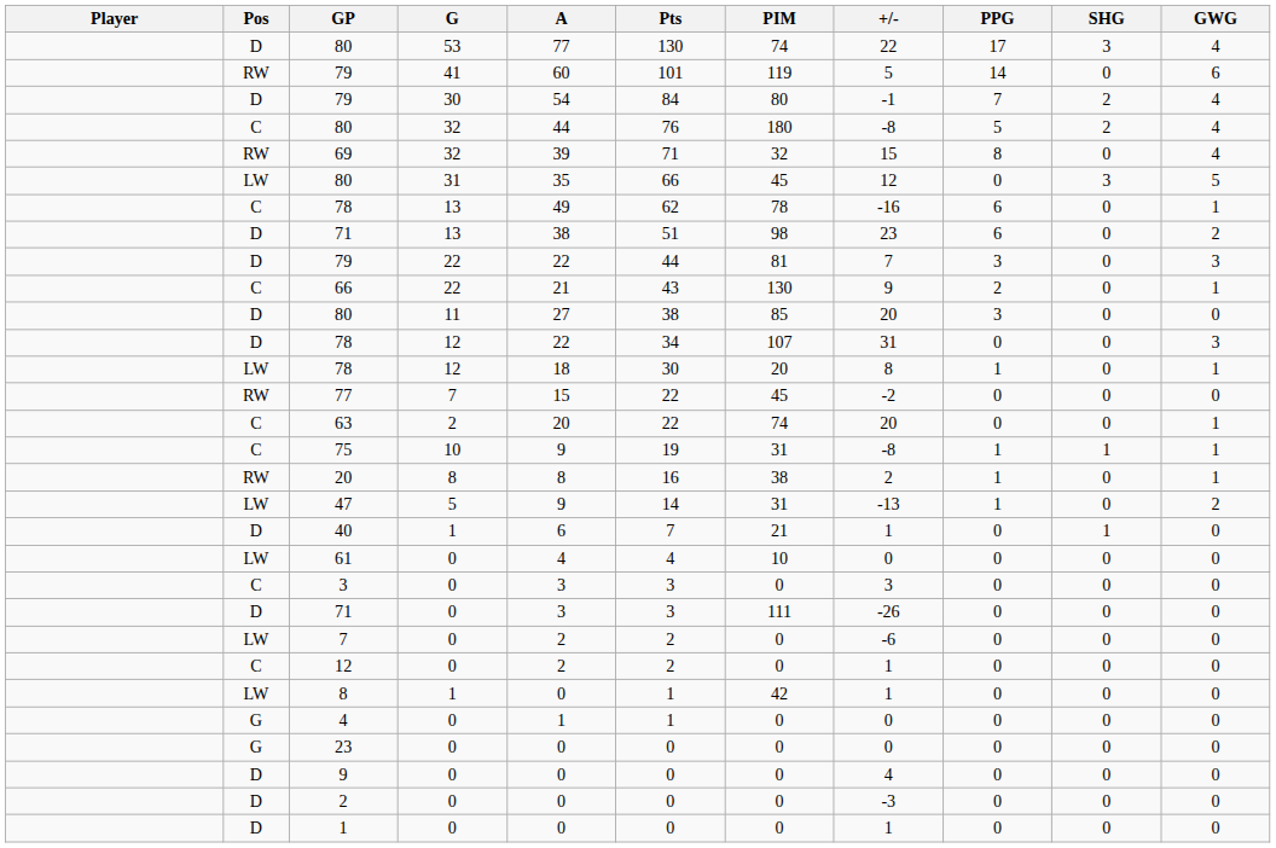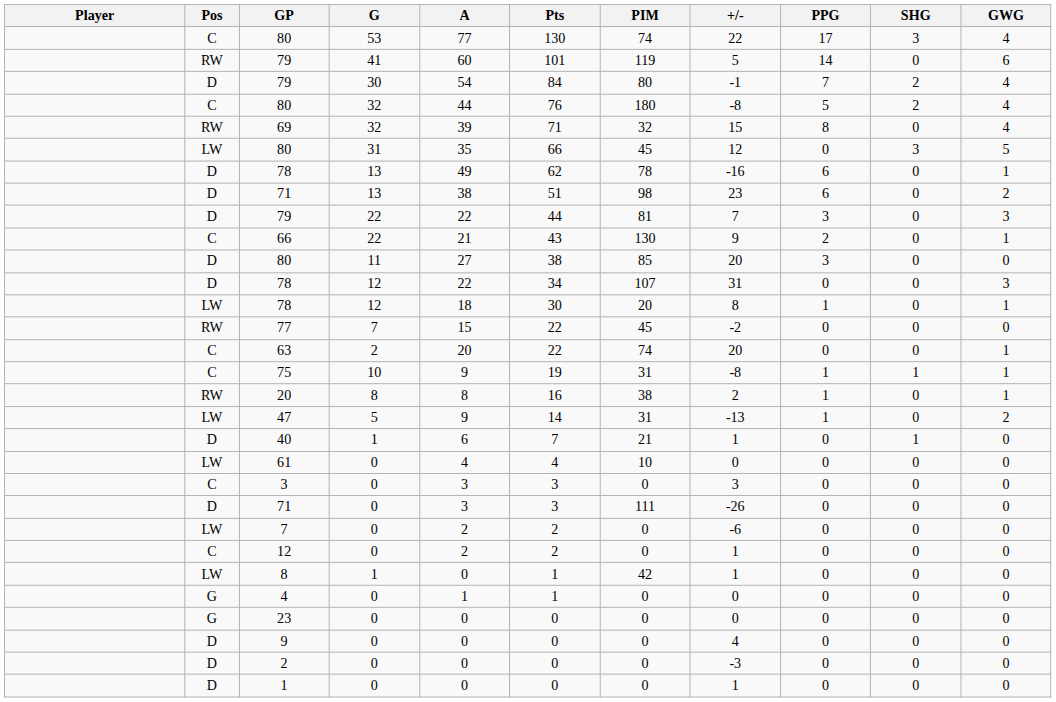 <table class="wikitable sortable" width="60%">
 <tr ALIGN="center">
 <th bgcolor="#DDDDFF" width="10%">Player</th>
 <th bgcolor="#DDDDFF" width="3%" title="Position">Pos</th>
 <th bgcolor="#DDDDFF" width="5%" title="Games played">GP</th>
 <th bgcolor="#DDDDFF" width="5%" title="Goals">G</th>
 <th bgcolor="#DDDDFF" width="5%" title="Assists">A</th>
 <th bgcolor="#DDDDFF" width="5%" title="Points">Pts</th>
 <th bgcolor="#DDDDFF" width="5%" title="Penalties in Minutes">PIM</th>
 <th bgcolor="#DDDDFF" width="5%" title="Plus/minus">+/-</th>
 <th bgcolor="#DDDDFF" width="5%" title="Power play goals">PPG</th>
 <th bgcolor="#DDDDFF" width="5%" title="Short-handed goals">SHG</th>
 <th bgcolor="#DDDDFF" width="5%" title="Game-winning goals">GWG</th>
 </tr>
 <tr align="center">
 <td align="right"></td>
-<td>D</td>
+<td>C</td>
 <td>80</td>
 <td>53</td>
 <td>77</td>
 <td>130</td>
 <td>74</td>
 <td>22</td>
 <td>17</td>
 <td>3</td>
 <td>4</td>
 </tr>
 <tr align="center">
 <td align="right"></td>
 <td>RW</td>
 <td>79</td>
 <td>41</td>
 <td>60</td>
 <td>101</td>
 <td>119</td>
 <td>5</td>
 <td>14</td>
 <td>0</td>
 <td>6</td>
 </tr>
 <tr align="center">
 <td align="right"></td>
 <td>D</td>
 <td>79</td>
 <td>30</td>
 <td>54</td>
 <td>84</td>
 <td>80</td>
 <td>-1</td>
 <td>7</td>
 <td>2</td>
 <td>4</td>
 </tr>
 <tr align="center">
 <td align="right"></td>
 <td>C</td>
 <td>80</td>
 <td>32</td>
 <td>44</td>
 <td>76</td>
 <td>180</td>
 <td>-8</td>
 <td>5</td>
 <td>2</td>
 <td>4</td>
 </tr>
 <tr align="center">
 <td align="right"></td>
 <td>RW</td>
 <td>69</td>
 <td>32</td>
 <td>39</td>
 <td>71</td>
 <td>32</td>
 <td>15</td>
 <td>8</td>
 <td>0</td>
 <td>4</td>
 </tr>
 <tr align="center">
 <td align="right"></td>
 <td>LW</td>
 <td>80</td>
 <td>31</td>
 <td>35</td>
 <td>66</td>
 <td>45</td>
 <td>12</td>
 <td>0</td>
 <td>3</td>
 <td>5</td>
 </tr>
 <tr align="center">
 <td align="right"></td>
-<td>C</td>
+<td>D</td>
 <td>78</td>
 <td>13</td>
 <td>49</td>
 <td>62</td>
 <td>78</td>
 <td>-16</td>
 <td>6</td>
 <td>0</td>
 <td>1</td>
 </tr>
 <tr align="center">
 <td align="right"></td>
 <td>D</td>
 <td>71</td>
 <td>13</td>
 <td>38</td>
 <td>51</td>
 <td>98</td>
 <td>23</td>
 <td>6</td>
 <td>0</td>
 <td>2</td>
 </tr>
 <tr align="center">
 <td align="right"></td>
 <td>D</td>
 <td>79</td>
 <td>22</td>
 <td>22</td>
 <td>44</td>
 <td>81</td>
 <td>7</td>
 <td>3</td>
 <td>0</td>
 <td>3</td>
 </tr>
 <tr align="center">
 <td align="right"></td>
 <td>C</td>
 <td>66</td>
 <td>22</td>
 <td>21</td>
 <td>43</td>
 <td>130</td>
 <td>9</td>
 <td>2</td>
 <td>0</td>
 <td>1</td>
 </tr>
 <tr align="center">
 <td align="right"></td>
 <td>D</td>
 <td>80</td>
 <td>11</td>
 <td>27</td>
 <td>38</td>
 <td>85</td>
 <td>20</td>
 <td>3</td>
 <td>0</td>
 <td>0</td>
 </tr>
 <tr align="center">
 <td align="right"></td>
 <td>D</td>
 <td>78</td>
 <td>12</td>
 <td>22</td>
 <td>34</td>
 <td>107</td>
 <td>31</td>
 <td>0</td>
 <td>0</td>
 <td>3</td>
 </tr>
 <tr align="center">
 <td align="right"></td>
 <td>LW</td>
 <td>78</td>
 <td>12</td>
 <td>18</td>
 <td>30</td>
 <td>20</td>
 <td>8</td>
 <td>1</td>
 <td>0</td>
 <td>1</td>
 </tr>
 <tr align="center">
 <td align="right"></td>
 <td>RW</td>
 <td>77</td>
 <td>7</td>
 <td>15</td>
 <td>22</td>
 <td>45</td>
 <td>-2</td>
 <td>0</td>
 <td>0</td>
 <td>0</td>
 </tr>
 <tr align="center">
 <td align="right"></td>
 <td>C</td>
 <td>63</td>
 <td>2</td>
 <td>20</td>
 <td>22</td>
 <td>74</td>
 <td>20</td>
 <td>0</td>
 <td>0</td>
 <td>1</td>
 </tr>
 <tr align="center">
 <td align="right"></td>
 <td>C</td>
 <td>75</td>
 <td>10</td>
 <td>9</td>
 <td>19</td>
 <td>31</td>
 <td>-8</td>
 <td>1</td>
 <td>1</td>
 <td>1</td>
 </tr>
 <tr align="center">
 <td align="right"></td>
 <td>RW</td>
 <td>20</td>
 <td>8</td>
 <td>8</td>
 <td>16</td>
 <td>38</td>
 <td>2</td>
 <td>1</td>
 <td>0</td>
 <td>1</td>
 </tr>
 <tr align="center">
 <td align="right"></td>
 <td>LW</td>
 <td>47</td>
 <td>5</td>
 <td>9</td>
 <td>14</td>
 <td>31</td>
 <td>-13</td>
 <td>1</td>
 <td>0</td>
 <td>2</td>
 </tr>
 <tr align="center">
 <td align="right"></td>
 <td>D</td>
 <td>40</td>
 <td>1</td>
 <td>6</td>
 <td>7</td>
 <td>21</td>
 <td>1</td>
 <td>0</td>
 <td>1</td>
 <td>0</td>
 </tr>
 <tr align="center">
 <td align="right"></td>
 <td>LW</td>
 <td>61</td>
 <td>0</td>
 <td>4</td>
 <td>4</td>
 <td>10</td>
 <td>0</td>
 <td>0</td>
 <td>0</td>
 <td>0</td>
 </tr>
 <tr align="center">
 <td align="right"></td>
 <td>C</td>
 <td>3</td>
 <td>0</td>
 <td>3</td>
 <td>3</td>
 <td>0</td>
 <td>3</td>
 <td>0</td>
 <td>0</td>
 <td>0</td>
 </tr>
 <tr align="center">
 <td align="right"></td>
 <td>D</td>
 <td>71</td>
 <td>0</td>
 <td>3</td>
 <td>3</td>
 <td>111</td>
 <td>-26</td>
 <td>0</td>
 <td>0</td>
 <td>0</td>
 </tr>
 <tr align="center">
 <td align="right"></td>
 <td>LW</td>
 <td>7</td>
 <td>0</td>
 <td>2</td>
 <td>2</td>
 <td>0</td>
 <td>-6</td>
 <td>0</td>
 <td>0</td>
 <td>0</td>
 </tr>
 <tr align="center">
 <td align="right"></td>
 <td>C</td>
 <td>12</td>
 <td>0</td>
 <td>2</td>
 <td>2</td>
 <td>0</td>
 <td>1</td>
 <td>0</td>
 <td>0</td>
 <td>0</td>
 </tr>
 <tr align="center">
 <td align="right"></td>
 <td>LW</td>
 <td>8</td>
 <td>1</td>
 <td>0</td>
 <td>1</td>
 <td>42</td>
 <td>1</td>
 <td>0</td>
 <td>0</td>
 <td>0</td>
 </tr>
 <tr align="center">
 <td align="right"></td>
 <td>G</td>
 <td>4</td>
 <td>0</td>
 <td>1</td>
 <td>1</td>
 <td>0</td>
 <td>0</td>
 <td>0</td>
 <td>0</td>
 <td>0</td>
 </tr>
 <tr align="center">
 <td align="right"></td>
 <td>G</td>
 <td>23</td>
 <td>0</td>
 <td>0</td>
 <td>0</td>
 <td>0</td>
 <td>0</td>
 <td>0</td>
 <td>0</td>
 <td>0</td>
 </tr>
 <tr align="center">
 <td align="right"></td>
 <td>D</td>
 <td>9</td>
 <td>0</td>
 <td>0</td>
 <td>0</td>
 <td>0</td>
 <td>4</td>
 <td>0</td>
 <td>0</td>
 <td>0</td>
 </tr>
 <tr align="center">
 <td align="right"></td>
 <td>D</td>
 <td>2</td>
 <td>0</td>
 <td>0</td>
 <td>0</td>
 <td>0</td>
 <td>-3</td>
 <td>0</td>
 <td>0</td>
 <td>0</td>
 </tr>
 <tr align="center">
 <td align="right"></td>
 <td>D</td>
 <td>1</td>
 <td>0</td>
 <td>0</td>
 <td>0</td>
 <td>0</td>
 <td>1</td>
 <td>0</td>
 <td>0</td>
 <td>0</td>
 </tr>
 </table>
